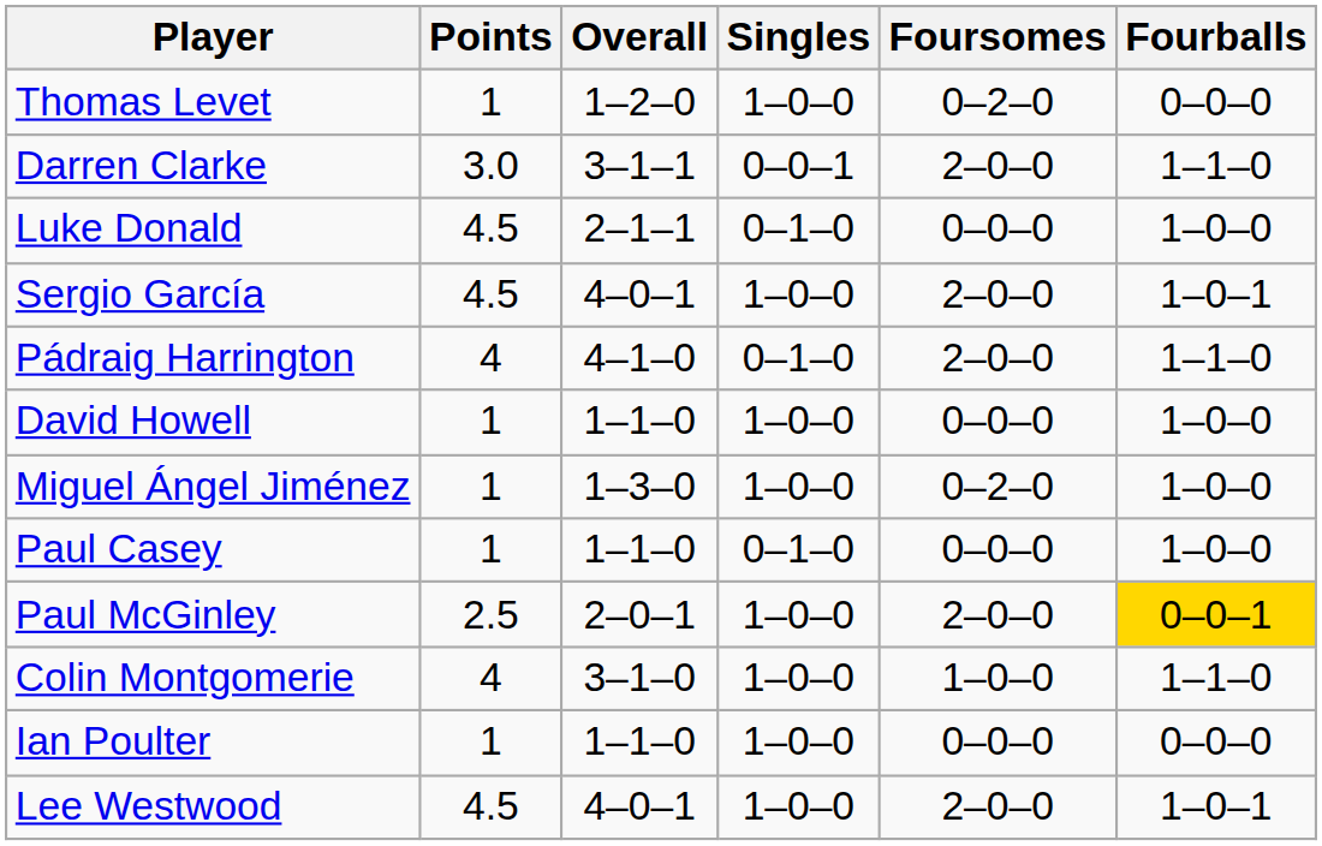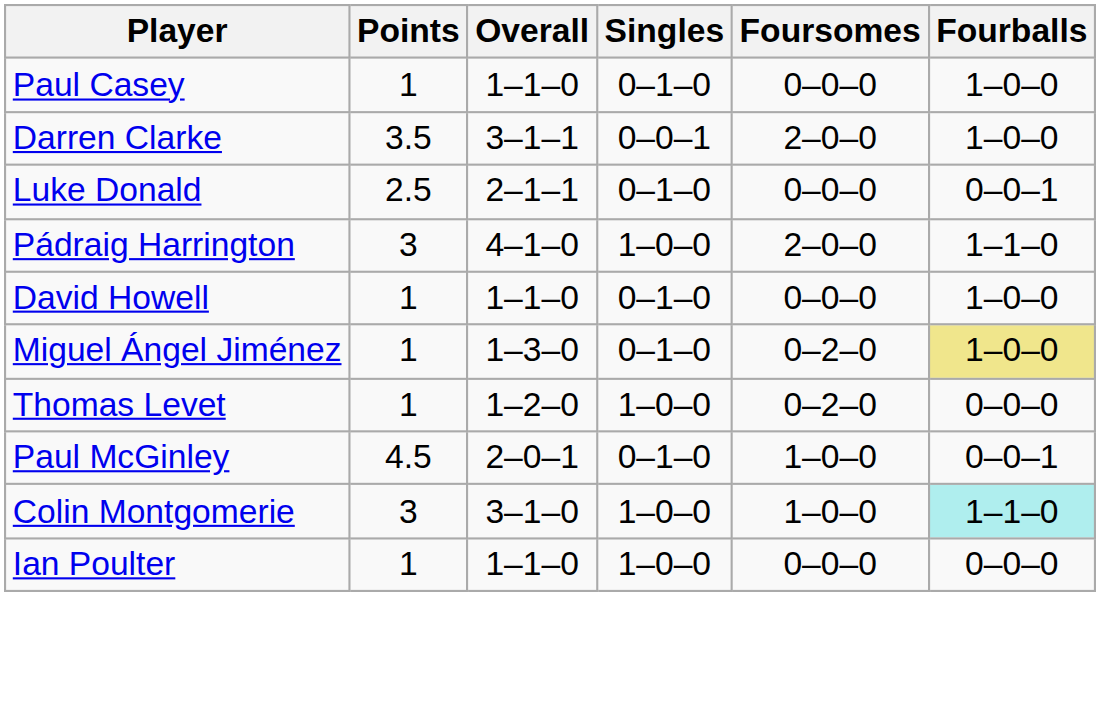 <table class="wikitable sortable" style="text-align:center">
 <tr>
 <th>Player</th>
 <th>Points</th>
 <th>Overall</th>
 <th>Singles</th>
 <th>Foursomes</th>
 <th>Fourballs</th>
 </tr>
 <tr>
+<td align=left><a href='#'>Paul Casey</a></td>
+<td>1</td>
+<td>1–1–0</td>
+<td>0–1–0</td>
+<td>0–0–0</td>
+<td>1–0–0</td>
+</tr>
+<tr>
+<td align=left><a href='#'>Darren Clarke</a></td>
+<td>3.5</td>
+<td>3–1–1</td>
+<td>0–0–1</td>
+<td>2–0–0</td>
+<td>1–0–0</td>
+</tr>
+<tr>
+<td align=left><a href='#'>Luke Donald</a></td>
+<td>2.5</td>
+<td>2–1–1</td>
+<td>0–1–0</td>
+<td>0–0–0</td>
+<td>0–0–1</td>
+</tr>
+<tr>
+<td align=left><a href='#'>Pádraig Harrington</a></td>
+<td>3</td>
+<td>4–1–0</td>
+<td>1–0–0</td>
+<td>2–0–0</td>
+<td>1–1–0</td>
+</tr>
+<tr>
+<td align=left><a href='#'>David Howell</a></td>
+<td>1</td>
+<td>1–1–0</td>
+<td>0–1–0</td>
+<td>0–0–0</td>
+<td>1–0–0</td>
+</tr>
+<tr>
+<td align=left><a href='#'>Miguel Ángel Jiménez</a></td>
+<td>1</td>
+<td>1–3–0</td>
+<td>0–1–0</td>
+<td>0–2–0</td>
+<td style="background: khaki;">1–0–0</td>
+</tr>
+<tr>
 <td align=left><a href='#'>Thomas Levet</a></td>
 <td>1</td>
 <td>1–2–0</td>
 <td>1–0–0</td>
 <td>0–2–0</td>
 <td>0–0–0</td>
 </tr>
 <tr>
-<td align=left><a href='#'>Darren Clarke</a></td>
-<td>3.0</td>
-<td>3–1–1</td>
+<td align=left><a href='#'>Paul McGinley</a></td>
+<td>4.5</td>
+<td>2–0–1</td>
+<td>0–1–0</td>
+<td>1–0–0</td>
 <td>0–0–1</td>
-<td>2–0–0</td>
-<td>1–1–0</td>
-</tr>
-<tr>
-<td align=left><a href='#'>Luke Donald</a></td>
-<td>4.5</td>
-<td>2–1–1</td>
-<td>0–1–0</td>
-<td>0–0–0</td>
-<td>1–0–0</td>
-</tr>
-<tr>
-<td align=left><a href='#'>Sergio García</a></td>
-<td>4.5</td>
-<td>4–0–1</td>
-<td>1–0–0</td>
-<td>2–0–0</td>
-<td>1–0–1</td>
-</tr>
-<tr>
-<td align=left><a href='#'>Pádraig Harrington</a></td>
-<td>4</td>
-<td>4–1–0</td>
-<td>0–1–0</td>
-<td>2–0–0</td>
-<td>1–1–0</td>
-</tr>
-<tr>
-<td align=left><a href='#'>David Howell</a></td>
-<td>1</td>
-<td>1–1–0</td>
-<td>1–0–0</td>
-<td>0–0–0</td>
-<td>1–0–0</td>
-</tr>
-<tr>
-<td align=left><a href='#'>Miguel Ángel Jiménez</a></td>
-<td>1</td>
-<td>1–3–0</td>
-<td>1–0–0</td>
-<td>0–2–0</td>
-<td>1–0–0</td>
-</tr>
-<tr>
-<td align=left><a href='#'>Paul Casey</a></td>
-<td>1</td>
-<td>1–1–0</td>
-<td>0–1–0</td>
-<td>0–0–0</td>
-<td>1–0–0</td>
-</tr>
-<tr>
-<td align=left><a href='#'>Paul McGinley</a></td>
-<td>2.5</td>
-<td>2–0–1</td>
-<td>1–0–0</td>
-<td>2–0–0</td>
-<td style="background: gold;">0–0–1</td>
 </tr>
 <tr>
 <td align=left><a href='#'>Colin Montgomerie</a></td>
-<td>4</td>
+<td>3</td>
 <td>3–1–0</td>
 <td>1–0–0</td>
 <td>1–0–0</td>
-<td>1–1–0</td>
+<td style="background: paleturquoise;">1–1–0</td>
 </tr>
 <tr>
 <td align=left><a href='#'>Ian Poulter</a></td>
 <td>1</td>
 <td>1–1–0</td>
 <td>1–0–0</td>
 <td>0–0–0</td>
 <td>0–0–0</td>
 </tr>
-<tr>
-<td align=left><a href='#'>Lee Westwood</a></td>
-<td>4.5</td>
-<td>4–0–1</td>
-<td>1–0–0</td>
-<td>2–0–0</td>
-<td>1–0–1</td>
-</tr>
 </table>
